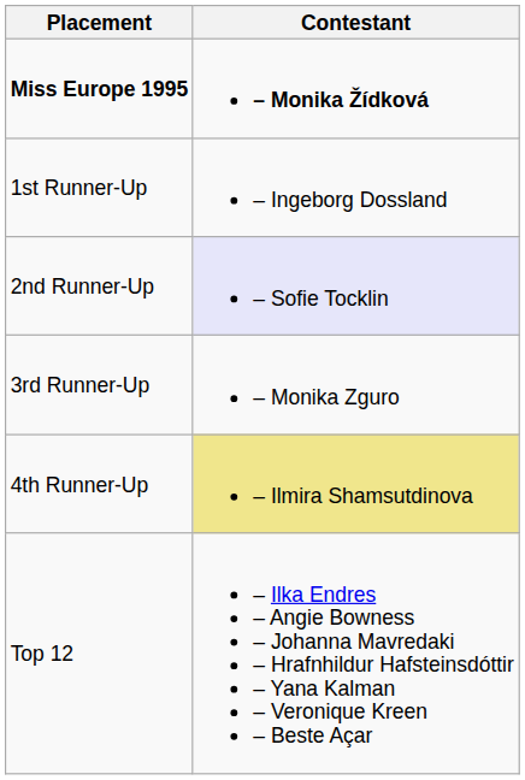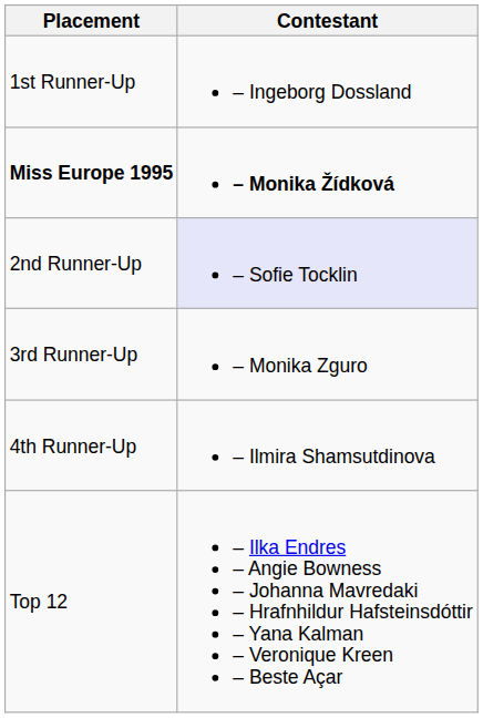 <table class="wikitable sortable" style="font-size: 95%;">
 <tr>
 <th>Placement</th>
 <th>Contestant</th>
 </tr>
 <tr>
+<td>1st Runner-Up</td>
+<td><br><ul><li> – Ingeborg Dossland</li></ul></td>
+</tr>
+<tr>
 <td><strong>Miss Europe 1995</strong></td>
 <td><br><ul><li><strong> – Monika Žídková</strong></li></ul></td>
-</tr>
-<tr>
-<td>1st Runner-Up</td>
-<td><br><ul><li> – Ingeborg Dossland</li></ul></td>
 </tr>
 <tr>
 <td>2nd Runner-Up</td>
 <td style="background: lavender;"><br><ul><li> – Sofie Tocklin</li></ul></td>
 </tr>
 <tr>
 <td>3rd Runner-Up</td>
 <td><br><ul><li> – Monika Zguro</li></ul></td>
 </tr>
 <tr>
 <td>4th Runner-Up</td>
-<td style="background: khaki;"><br><ul><li> – Ilmira Shamsutdinova</li></ul></td>
+<td><br><ul><li> – Ilmira Shamsutdinova</li></ul></td>
 </tr>
 <tr>
 <td>Top 12</td>
 <td><br><ul><li> – <a href='#'>Ilka Endres</a></li><li> – Angie Bowness</li><li> – Johanna Mavredaki</li><li> – Hrafnhildur Hafsteinsdóttir</li><li> – Yana Kalman</li><li> – Veronique Kreen</li><li> – Beste Açar</li></ul></td>
 </tr>
 </table>
